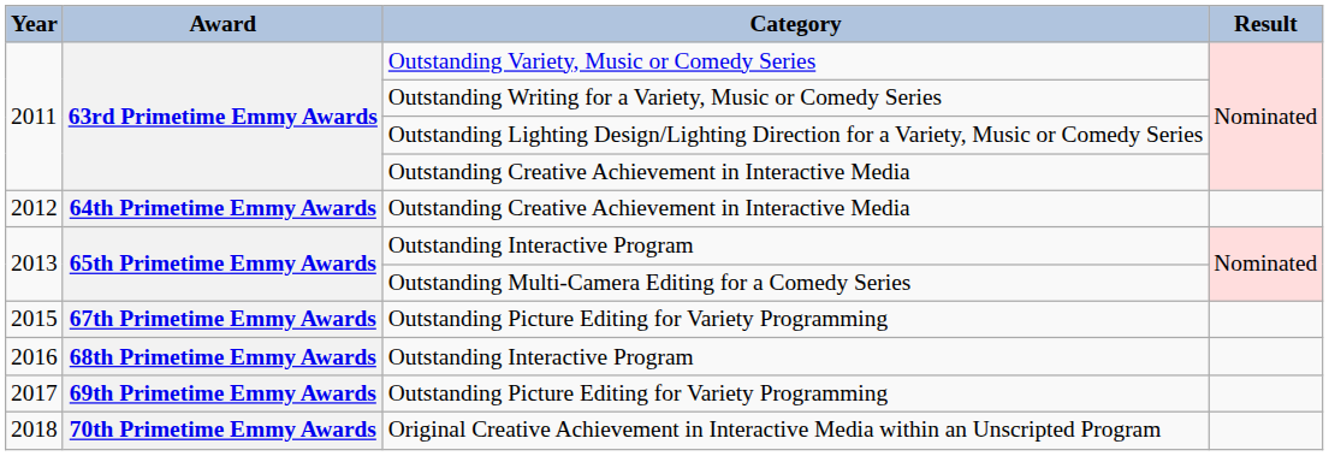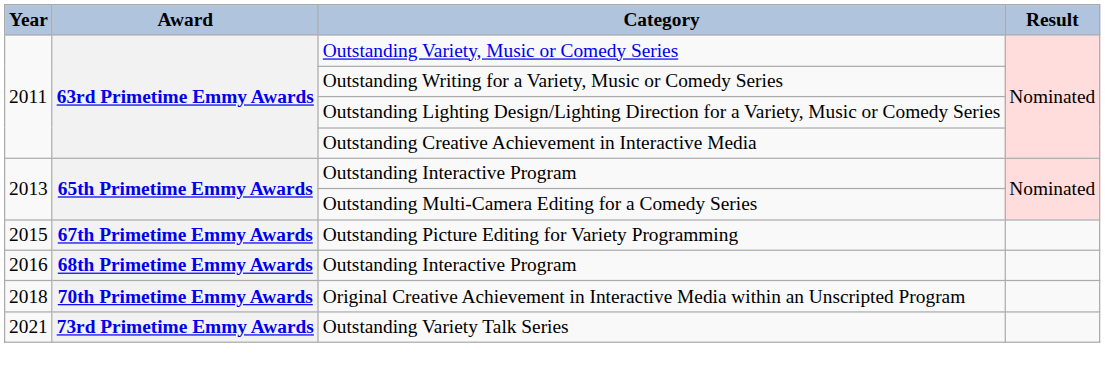 <table class="wikitable plainrowheaders">
 <tr style="text-align:center;">
 <th scope="col" style="background:#B0C4DE;">Year</th>
 <th scope="col" style="background:#B0C4DE;">Award</th>
 <th scope="col" style="background:#B0C4DE;">Category</th>
 <th scope="col" style="background:#B0C4DE;">Result</th>
 </tr>
 <tr>
 <td rowspan="4">2011</td>
 <th scope="row" rowspan="4"><a href='#'>63rd Primetime Emmy Awards</a></th>
 <td><a href='#'>Outstanding Variety, Music or Comedy Series</a></td>
 <td style="background:#fdd;" rowspan="4">Nominated</td>
 </tr>
 <tr>
 <td>Outstanding Writing for a Variety, Music or Comedy Series</td>
 </tr>
 <tr>
 <td>Outstanding Lighting Design/Lighting Direction for a Variety, Music or Comedy Series</td>
 </tr>
 <tr>
 <td>Outstanding Creative Achievement in Interactive Media</td>
 </tr>
 <tr>
-<td>2012</td>
-<th scope="row"><a href='#'>64th Primetime Emmy Awards</a></th>
-<td>Outstanding Creative Achievement in Interactive Media</td>
-<td></td>
-</tr>
-<tr>
 <td rowspan="2">2013</td>
 <th scope="row" rowspan="2"><a href='#'>65th Primetime Emmy Awards</a></th>
 <td>Outstanding Interactive Program</td>
 <td style="background:#fdd;" rowspan="2">Nominated</td>
 </tr>
 <tr>
 <td>Outstanding Multi-Camera Editing for a Comedy Series</td>
 </tr>
 <tr>
 <td>2015</td>
 <th scope="row"><a href='#'>67th Primetime Emmy Awards</a></th>
 <td>Outstanding Picture Editing for Variety Programming</td>
 <td></td>
 </tr>
 <tr>
 <td>2016</td>
 <th scope="row"><a href='#'>68th Primetime Emmy Awards</a></th>
 <td>Outstanding Interactive Program</td>
 <td></td>
 </tr>
 <tr>
-<td>2017</td>
-<th scope="row"><a href='#'>69th Primetime Emmy Awards</a></th>
-<td>Outstanding Picture Editing for Variety Programming</td>
-<td></td>
-</tr>
-<tr>
 <td>2018</td>
 <th scope="row"><a href='#'>70th Primetime Emmy Awards</a></th>
 <td>Original Creative Achievement in Interactive Media within an Unscripted Program</td>
 <td></td>
 </tr>
+<tr>
+<td>2021</td>
+<th scope="row"><a href='#'>73rd Primetime Emmy Awards</a></th>
+<td>Outstanding Variety Talk Series</td>
+<td></td>
+</tr>
 </table>
